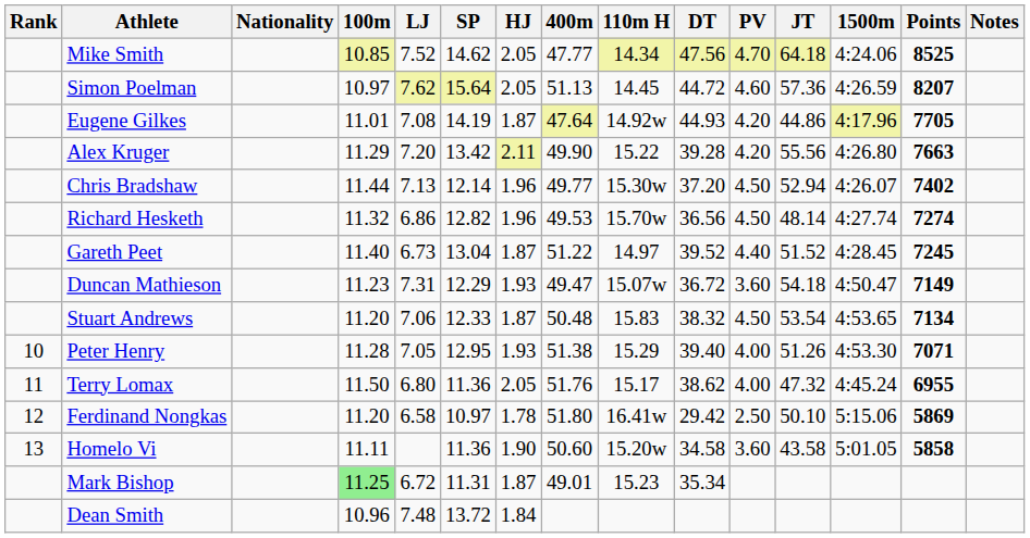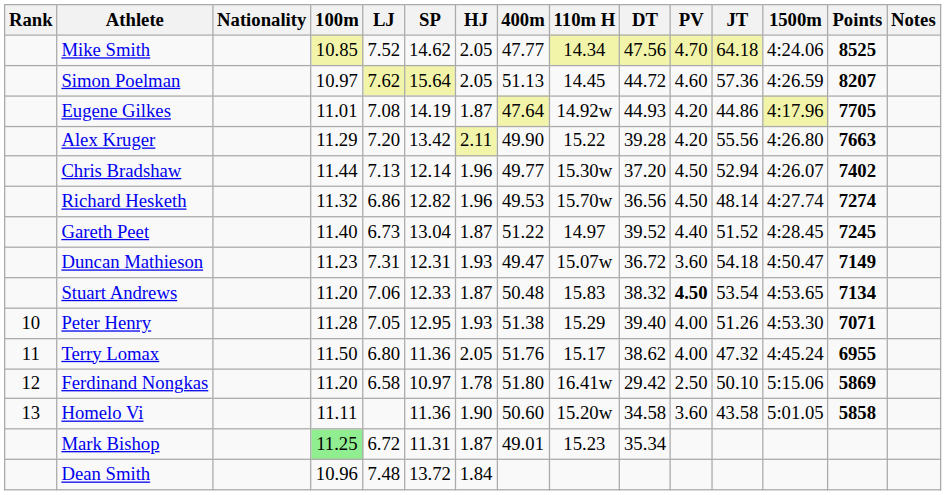 <table class="wikitable sortable" style=" text-align:center; font-size:92%">
 <tr>
 <th>Rank</th>
 <th>Athlete</th>
 <th>Nationality</th>
 <th>100m</th>
 <th>LJ</th>
 <th>SP</th>
 <th>HJ</th>
 <th>400m</th>
 <th>110m H</th>
 <th>DT</th>
 <th>PV</th>
 <th>JT</th>
 <th>1500m</th>
 <th>Points</th>
 <th>Notes</th>
 </tr>
 <tr>
 <td></td>
 <td align=left><a href='#'>Mike Smith</a></td>
 <td align=left></td>
 <td bgcolor=#F2F5A9>10.85</td>
 <td>7.52</td>
 <td>14.62</td>
 <td>2.05</td>
 <td>47.77</td>
 <td bgcolor=#F2F5A9>14.34</td>
 <td bgcolor=#F2F5A9>47.56</td>
 <td bgcolor=#F2F5A9>4.70</td>
 <td bgcolor=#F2F5A9>64.18</td>
 <td>4:24.06</td>
 <td><strong>8525</strong></td>
 <td></td>
 </tr>
 <tr>
 <td></td>
 <td align=left><a href='#'>Simon Poelman</a></td>
 <td align=left></td>
 <td>10.97</td>
 <td bgcolor=#F2F5A9>7.62</td>
 <td bgcolor=#F2F5A9>15.64</td>
 <td>2.05</td>
 <td>51.13</td>
 <td>14.45</td>
 <td>44.72</td>
 <td>4.60</td>
 <td>57.36</td>
 <td>4:26.59</td>
 <td><strong>8207</strong></td>
 <td></td>
 </tr>
 <tr>
 <td></td>
 <td align=left><a href='#'>Eugene Gilkes</a></td>
 <td align=left></td>
 <td>11.01</td>
 <td>7.08</td>
 <td>14.19</td>
 <td>1.87</td>
 <td bgcolor=#F2F5A9>47.64</td>
 <td>14.92w</td>
 <td>44.93</td>
 <td>4.20</td>
 <td>44.86</td>
 <td bgcolor=#F2F5A9>4:17.96</td>
 <td><strong>7705</strong></td>
 <td></td>
 </tr>
 <tr>
 <td></td>
 <td align=left><a href='#'>Alex Kruger</a></td>
 <td align=left></td>
 <td>11.29</td>
 <td>7.20</td>
 <td>13.42</td>
 <td bgcolor=#F2F5A9>2.11</td>
 <td>49.90</td>
 <td>15.22</td>
 <td>39.28</td>
 <td>4.20</td>
 <td>55.56</td>
 <td>4:26.80</td>
 <td><strong>7663</strong></td>
 <td></td>
 </tr>
 <tr>
 <td></td>
 <td align=left><a href='#'>Chris Bradshaw</a></td>
 <td align=left></td>
 <td>11.44</td>
 <td>7.13</td>
 <td>12.14</td>
 <td>1.96</td>
 <td>49.77</td>
 <td>15.30w</td>
 <td>37.20</td>
 <td>4.50</td>
 <td>52.94</td>
 <td>4:26.07</td>
 <td><strong>7402</strong></td>
 <td></td>
 </tr>
 <tr>
 <td></td>
 <td align=left><a href='#'>Richard Hesketh</a></td>
 <td align=left></td>
 <td>11.32</td>
 <td>6.86</td>
 <td>12.82</td>
 <td>1.96</td>
 <td>49.53</td>
 <td>15.70w</td>
 <td>36.56</td>
 <td>4.50</td>
 <td>48.14</td>
 <td>4:27.74</td>
 <td><strong>7274</strong></td>
 <td></td>
 </tr>
 <tr>
 <td></td>
 <td align=left><a href='#'>Gareth Peet</a></td>
 <td align=left></td>
 <td>11.40</td>
 <td>6.73</td>
 <td>13.04</td>
 <td>1.87</td>
 <td>51.22</td>
 <td>14.97</td>
 <td>39.52</td>
 <td>4.40</td>
 <td>51.52</td>
 <td>4:28.45</td>
 <td><strong>7245</strong></td>
 <td></td>
 </tr>
 <tr>
 <td></td>
 <td align=left><a href='#'>Duncan Mathieson</a></td>
 <td align=left></td>
 <td>11.23</td>
 <td>7.31</td>
-<td>12.29</td>
+<td>12.31</td>
 <td>1.93</td>
 <td>49.47</td>
 <td>15.07w</td>
 <td>36.72</td>
 <td>3.60</td>
 <td>54.18</td>
 <td>4:50.47</td>
 <td><strong>7149</strong></td>
 <td></td>
 </tr>
 <tr>
 <td></td>
 <td align=left><a href='#'>Stuart Andrews</a></td>
 <td align=left></td>
 <td>11.20</td>
 <td>7.06</td>
 <td>12.33</td>
 <td>1.87</td>
 <td>50.48</td>
 <td>15.83</td>
 <td>38.32</td>
-<td>4.50</td>
+<td><strong>4.50</strong></td>
 <td>53.54</td>
 <td>4:53.65</td>
 <td><strong>7134</strong></td>
 <td></td>
 </tr>
 <tr>
 <td>10</td>
 <td align=left><a href='#'>Peter Henry</a></td>
 <td align=left></td>
 <td>11.28</td>
 <td>7.05</td>
 <td>12.95</td>
 <td>1.93</td>
 <td>51.38</td>
 <td>15.29</td>
 <td>39.40</td>
 <td>4.00</td>
 <td>51.26</td>
 <td>4:53.30</td>
 <td><strong>7071</strong></td>
 <td></td>
 </tr>
 <tr>
 <td>11</td>
 <td align=left><a href='#'>Terry Lomax</a></td>
 <td align=left></td>
 <td>11.50</td>
 <td>6.80</td>
 <td>11.36</td>
 <td>2.05</td>
 <td>51.76</td>
 <td>15.17</td>
 <td>38.62</td>
 <td>4.00</td>
 <td>47.32</td>
 <td>4:45.24</td>
 <td><strong>6955</strong></td>
 <td></td>
 </tr>
 <tr>
 <td>12</td>
 <td align=left><a href='#'>Ferdinand Nongkas</a></td>
 <td align=left></td>
 <td>11.20</td>
 <td>6.58</td>
 <td>10.97</td>
 <td>1.78</td>
 <td>51.80</td>
 <td>16.41w</td>
 <td>29.42</td>
 <td>2.50</td>
 <td>50.10</td>
 <td>5:15.06</td>
 <td><strong>5869</strong></td>
 <td></td>
 </tr>
 <tr>
 <td>13</td>
 <td align=left><a href='#'>Homelo Vi</a></td>
 <td align=left></td>
 <td>11.11</td>
 <td></td>
 <td>11.36</td>
 <td>1.90</td>
 <td>50.60</td>
 <td>15.20w</td>
 <td>34.58</td>
 <td>3.60</td>
 <td>43.58</td>
 <td>5:01.05</td>
 <td><strong>5858</strong></td>
 <td></td>
 </tr>
 <tr>
 <td></td>
 <td align=left><a href='#'>Mark Bishop</a></td>
 <td align=left></td>
 <td style="background: lightgreen;">11.25</td>
 <td>6.72</td>
 <td>11.31</td>
 <td>1.87</td>
 <td>49.01</td>
 <td>15.23</td>
 <td>35.34</td>
 <td></td>
 <td></td>
 <td></td>
 <td><strong></strong></td>
 <td></td>
 </tr>
 <tr>
 <td></td>
 <td align=left><a href='#'>Dean Smith</a></td>
 <td align=left></td>
 <td>10.96</td>
 <td>7.48</td>
 <td>13.72</td>
 <td>1.84</td>
 <td></td>
 <td></td>
 <td></td>
 <td></td>
 <td></td>
 <td></td>
 <td><strong></strong></td>
 <td></td>
 </tr>
 </table>
